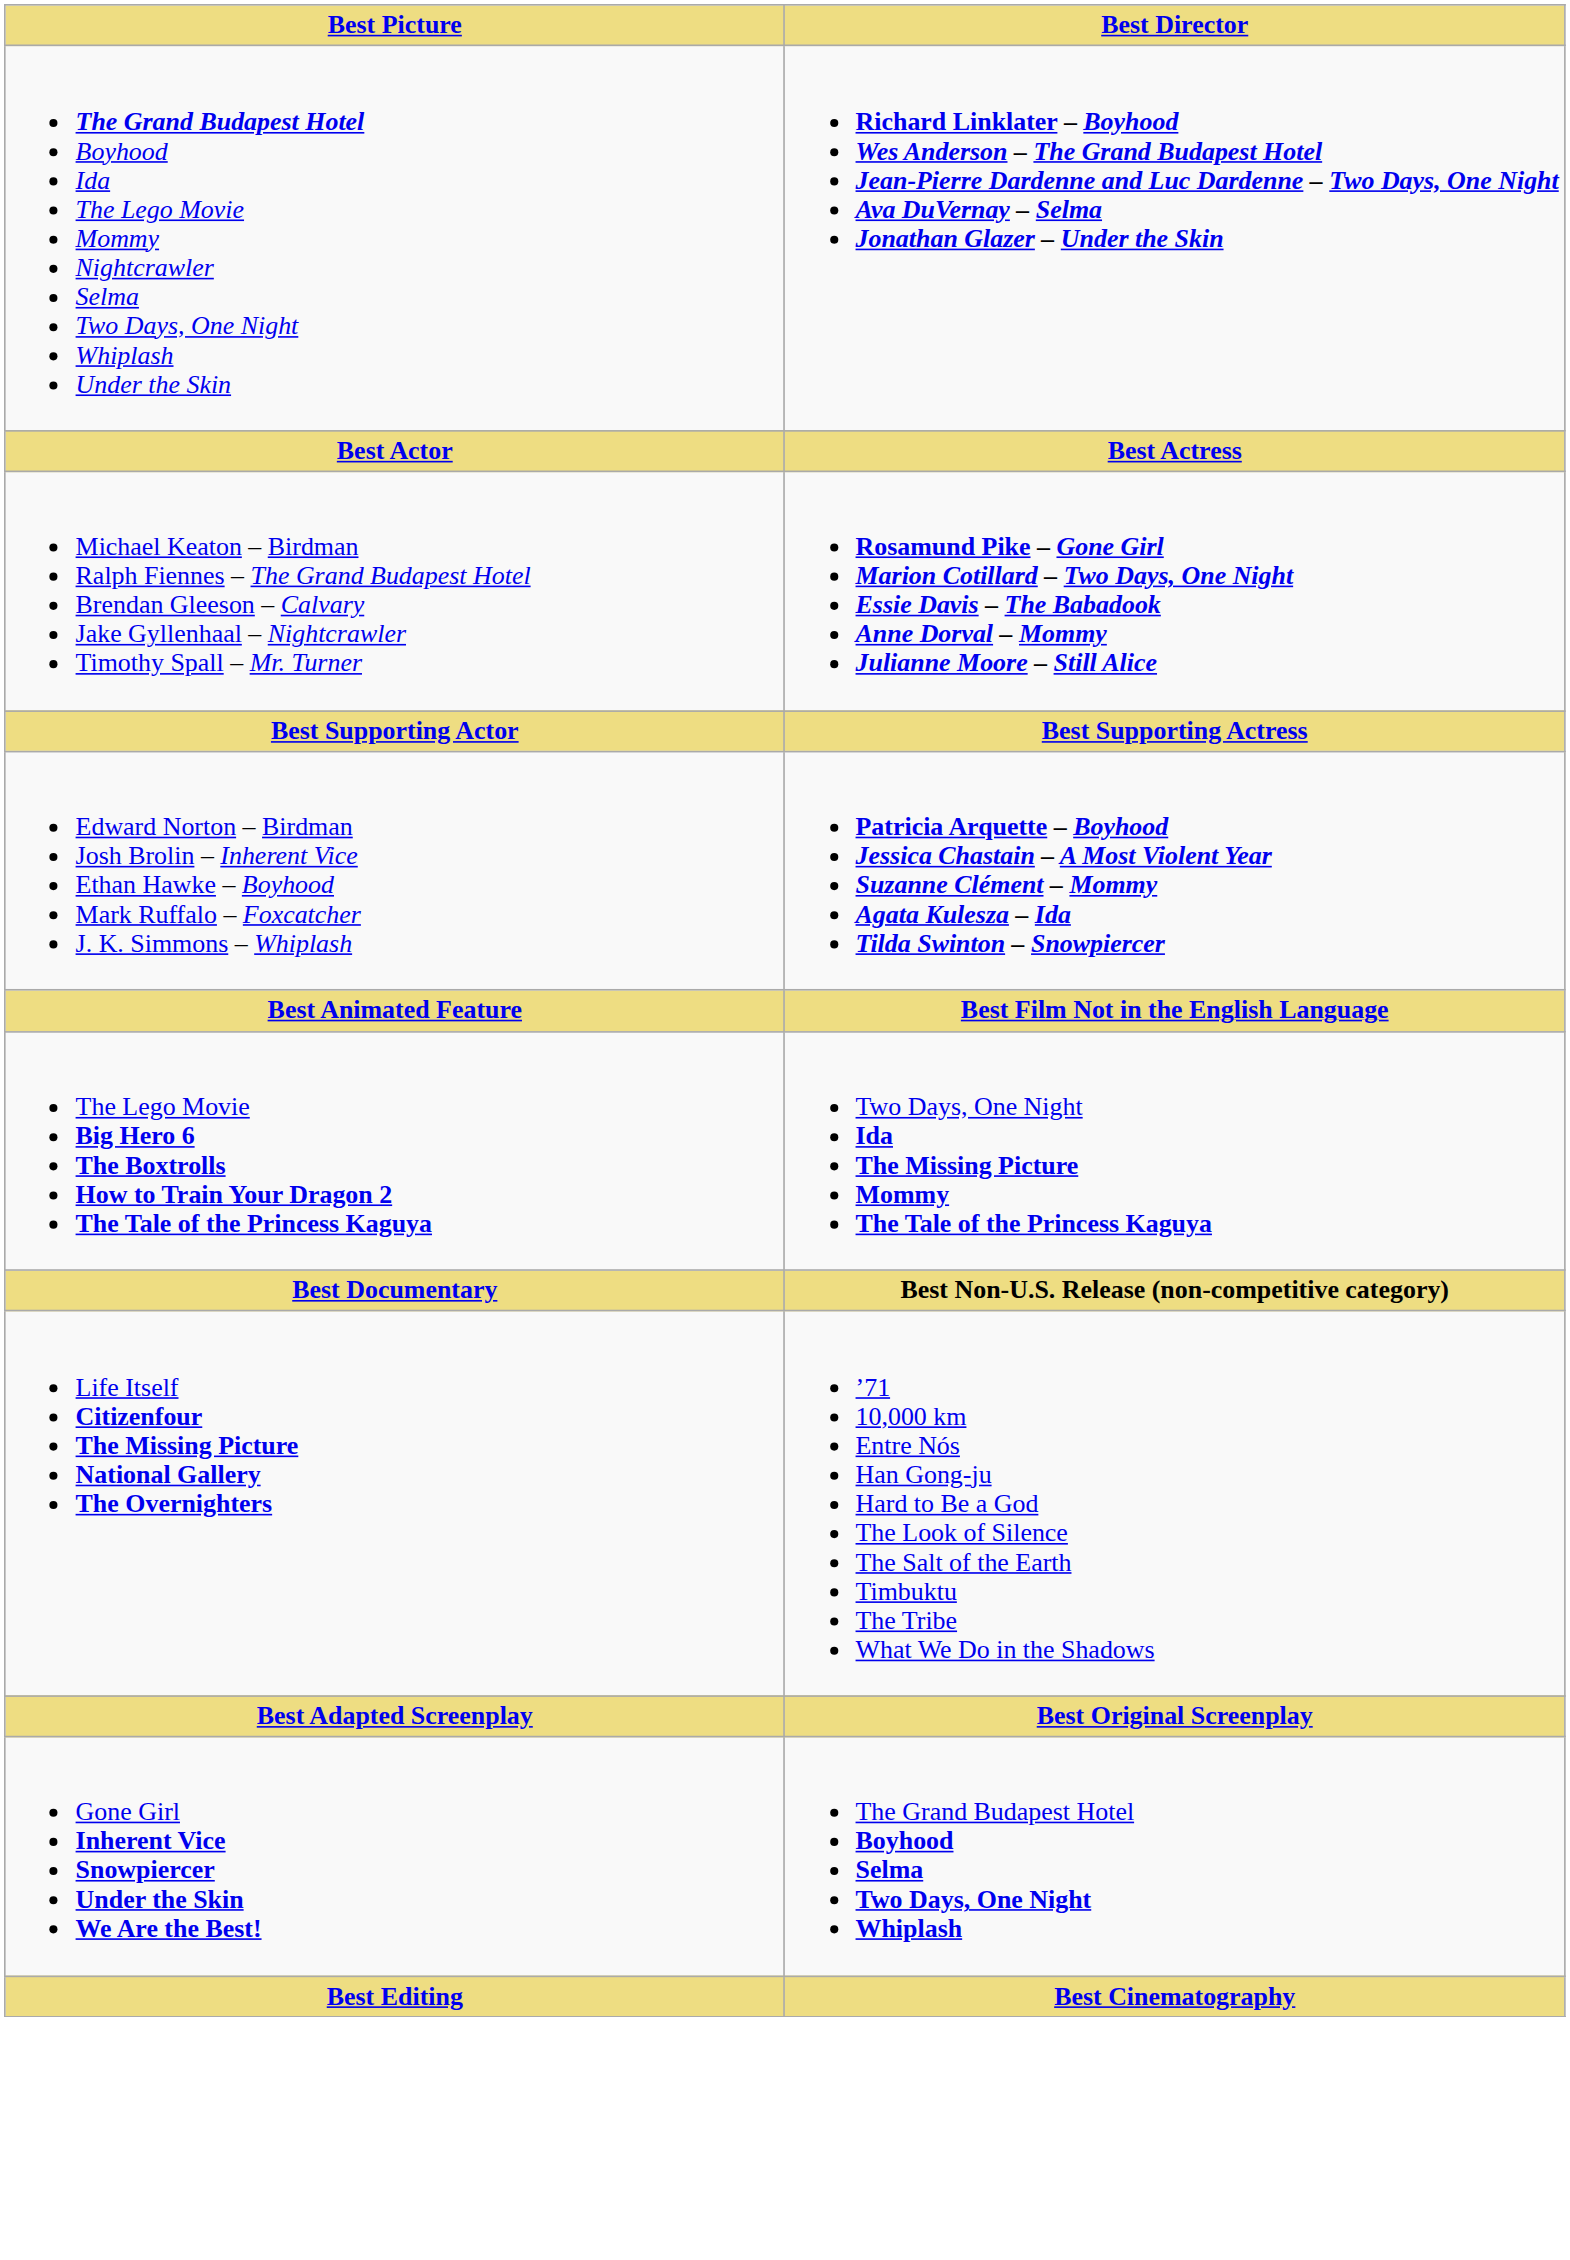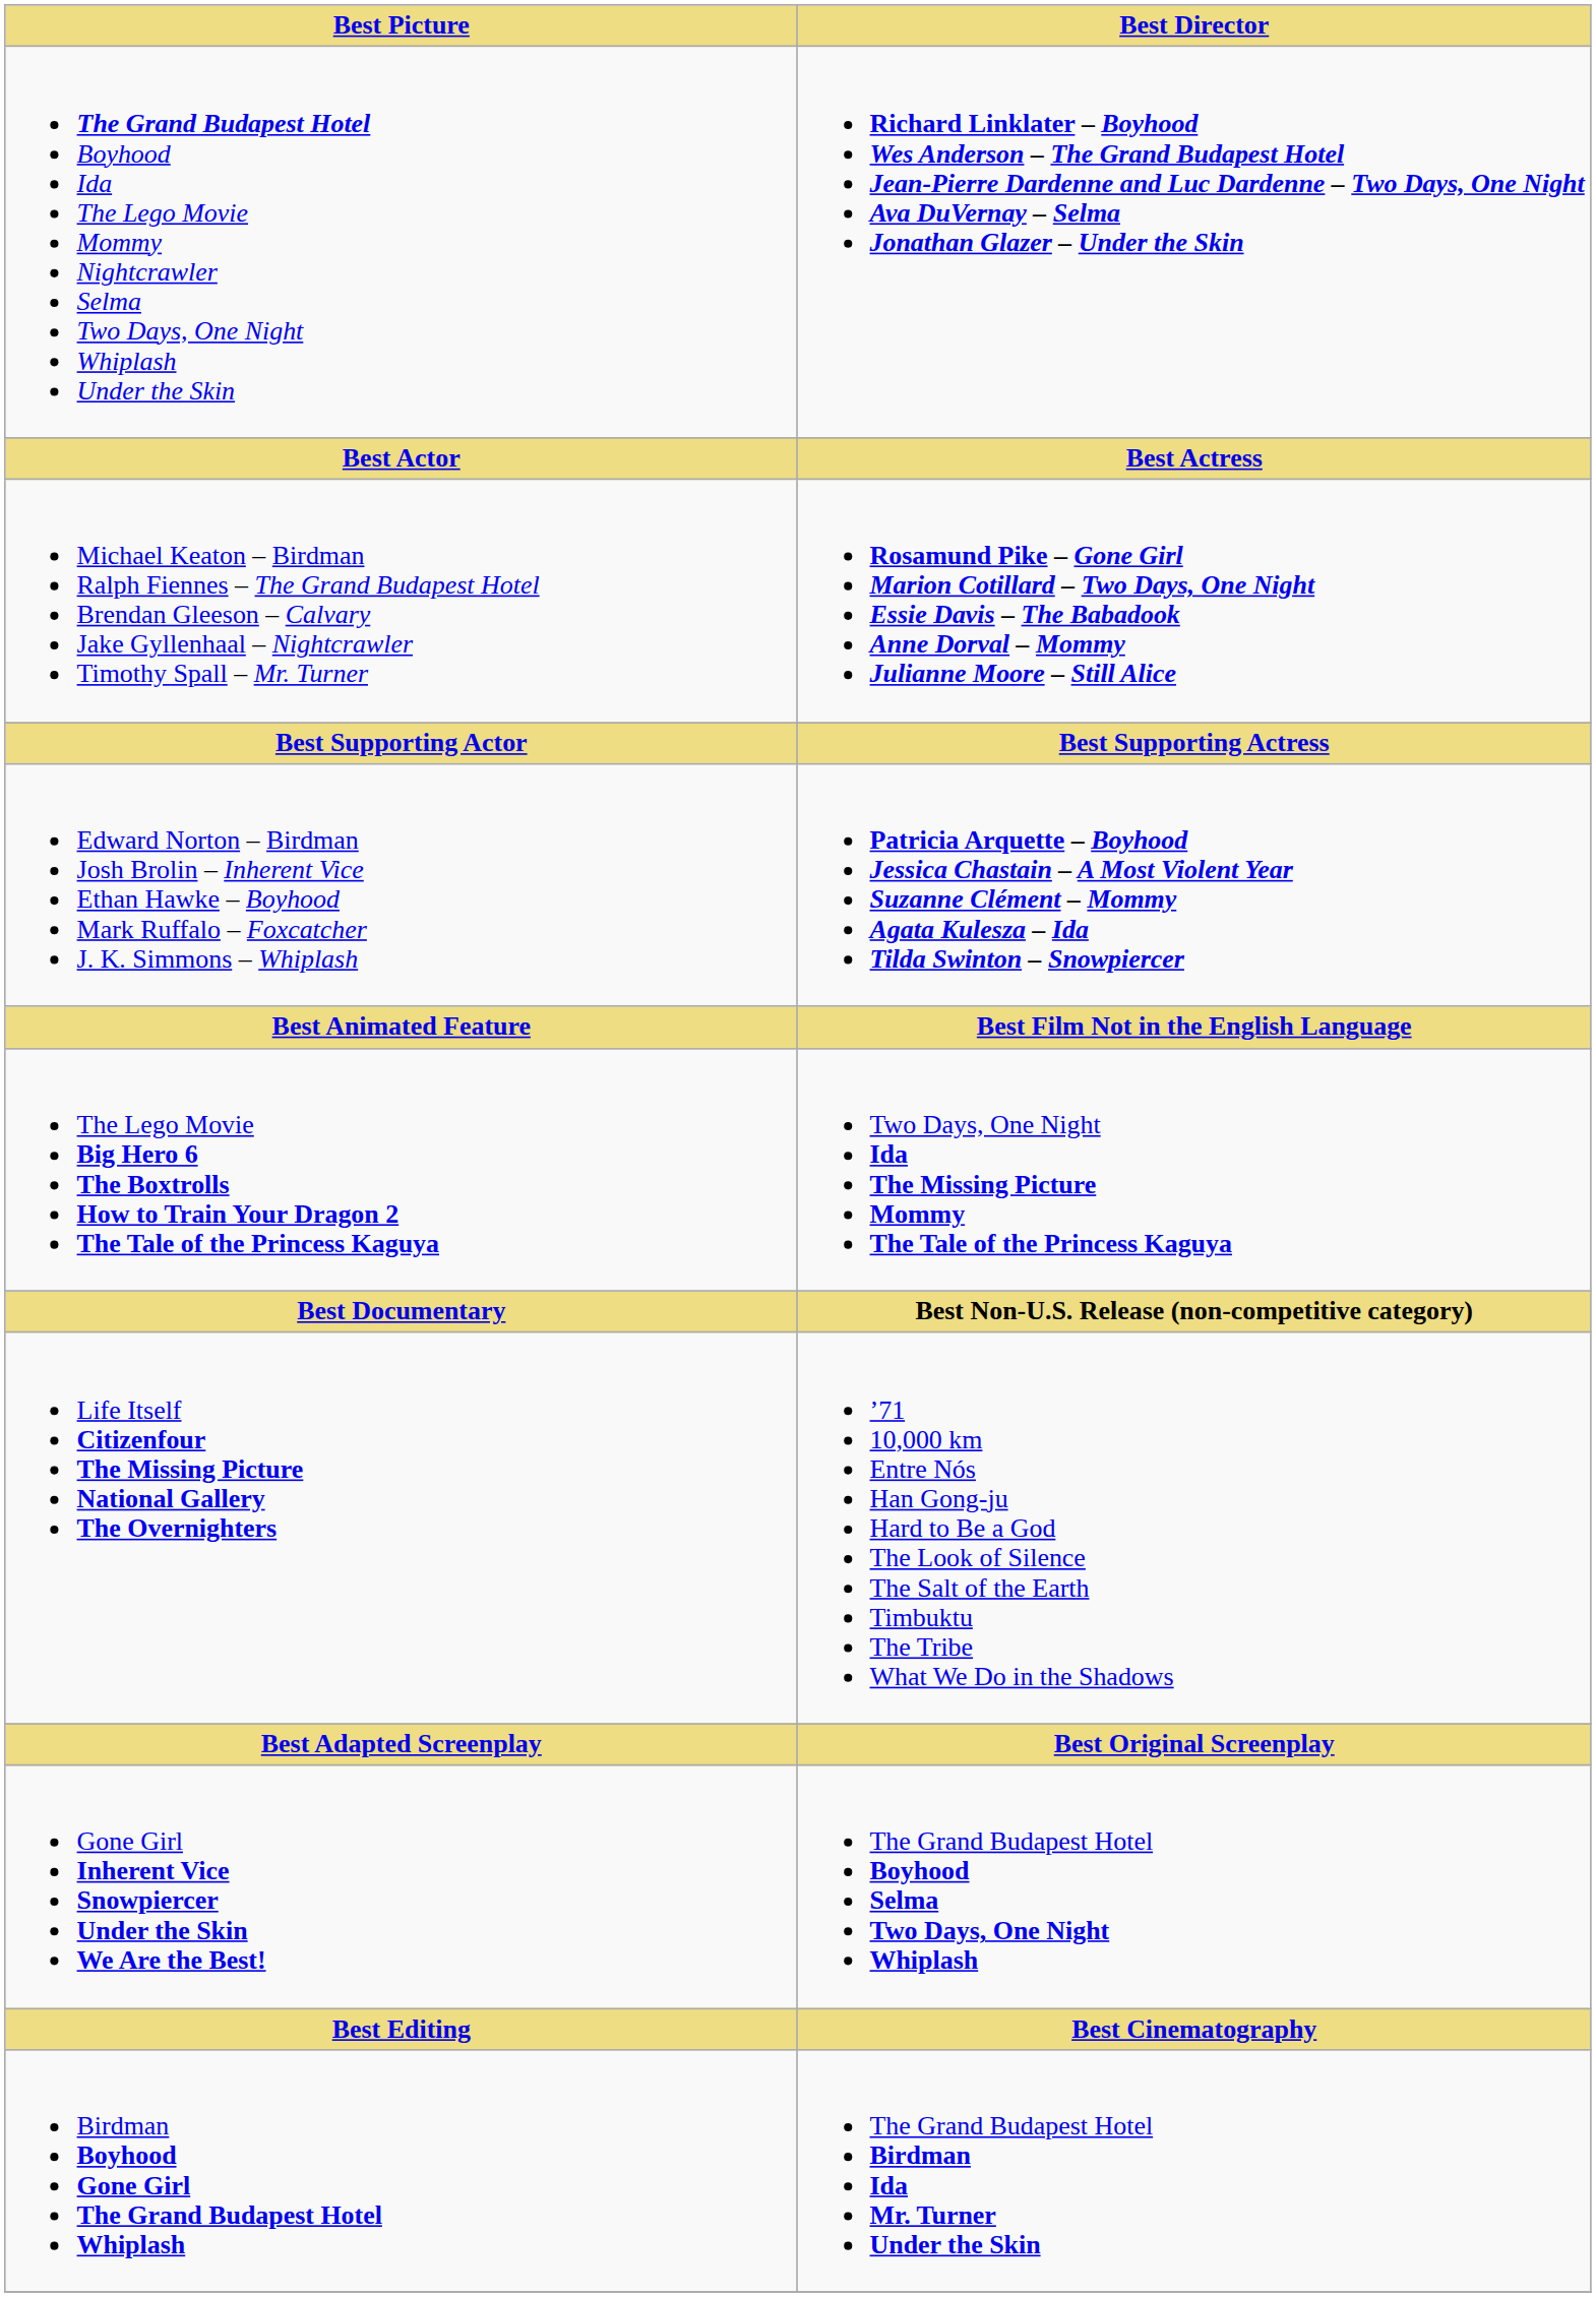 <table class="wikitable">
 <tr>
 <th style="background:#EEDD82; width: 50%"><a href='#'>Best Picture</a></th>
 <th style="background:#EEDD82; width: 50%"><a href='#'>Best Director</a></th>
 </tr>
 <tr>
 <td valign="top"><br><ul><li><strong><em><a href='#'>The Grand Budapest Hotel</a></em></strong></li><li><em><a href='#'>Boyhood</a></em></li><li><em><a href='#'>Ida</a></em></li><li><em><a href='#'>The Lego Movie</a></em></li><li><em><a href='#'>Mommy</a></em></li><li><em><a href='#'>Nightcrawler</a></em></li><li><em><a href='#'>Selma</a></em></li><li><em><a href='#'>Two Days, One Night</a></em></li><li><em><a href='#'>Whiplash</a></em></li><li><em><a href='#'>Under the Skin</a></em></li></ul></td>
 <td valign="top"><br><ul><li><strong><a href='#'>Richard Linklater</a> – <em><a href='#'>Boyhood</a><strong><em></li><li><a href='#'>Wes Anderson</a> – </em><a href='#'>The Grand Budapest Hotel</a><em></li><li><a href='#'>Jean-Pierre Dardenne and Luc Dardenne</a> – </em><a href='#'>Two Days, One Night</a><em></li><li><a href='#'>Ava DuVernay</a> – </em><a href='#'>Selma</a><em></li><li><a href='#'>Jonathan Glazer</a> – </em><a href='#'>Under the Skin</a><em></li></ul></td>
 </tr>
 <tr>
 <th style="background:#EEDD82; width: 50%"><a href='#'>Best Actor</a></th>
 <th style="background:#EEDD82; width: 50%"><a href='#'>Best Actress</a></th>
 </tr>
 <tr>
 <td valign="top"><br><ul><li></strong><a href='#'>Michael Keaton</a> – </em><a href='#'>Birdman</a></em></strong></li><li><a href='#'>Ralph Fiennes</a> – <em><a href='#'>The Grand Budapest Hotel</a></em></li><li><a href='#'>Brendan Gleeson</a> – <em><a href='#'>Calvary</a></em></li><li><a href='#'>Jake Gyllenhaal</a> – <em><a href='#'>Nightcrawler</a></em></li><li><a href='#'>Timothy Spall</a> – <em><a href='#'>Mr. Turner</a></em></li></ul></td>
 <td valign="top"><br><ul><li><strong><a href='#'>Rosamund Pike</a> – <em><a href='#'>Gone Girl</a><strong><em></li><li><a href='#'>Marion Cotillard</a> – </em><a href='#'>Two Days, One Night</a><em></li><li><a href='#'>Essie Davis</a> – </em><a href='#'>The Babadook</a><em></li><li><a href='#'>Anne Dorval</a> – </em><a href='#'>Mommy</a><em></li><li><a href='#'>Julianne Moore</a> – </em><a href='#'>Still Alice</a><em></li></ul></td>
 </tr>
 <tr>
 <th style="background:#EEDD82; width: 50%"><a href='#'>Best Supporting Actor</a></th>
 <th style="background:#EEDD82; width: 50%"><a href='#'>Best Supporting Actress</a></th>
 </tr>
 <tr>
 <td valign="top"><br><ul><li></strong><a href='#'>Edward Norton</a> – </em><a href='#'>Birdman</a></em></strong></li><li><a href='#'>Josh Brolin</a> – <em><a href='#'>Inherent Vice</a></em></li><li><a href='#'>Ethan Hawke</a> – <em><a href='#'>Boyhood</a></em></li><li><a href='#'>Mark Ruffalo</a> – <em><a href='#'>Foxcatcher</a></em></li><li><a href='#'>J. K. Simmons</a> – <em><a href='#'>Whiplash</a></em></li></ul></td>
 <td valign="top"><br><ul><li><strong><a href='#'>Patricia Arquette</a> – <em><a href='#'>Boyhood</a><strong><em></li><li><a href='#'>Jessica Chastain</a> – </em><a href='#'>A Most Violent Year</a><em></li><li><a href='#'>Suzanne Clément</a> – </em><a href='#'>Mommy</a><em></li><li><a href='#'>Agata Kulesza</a> – </em><a href='#'>Ida</a><em></li><li><a href='#'>Tilda Swinton</a> – </em><a href='#'>Snowpiercer</a><em></li></ul></td>
 </tr>
 <tr>
 <th style="background:#EEDD82; width: 50%"><a href='#'>Best Animated Feature</a></th>
 <th style="background:#EEDD82; width: 50%"><a href='#'>Best Film Not in the English Language</a></th>
 </tr>
 <tr>
 <td valign="top"><br><ul><li></em></strong><a href='#'>The Lego Movie</a><strong><em></li><li></em><a href='#'>Big Hero 6</a><em></li><li></em><a href='#'>The Boxtrolls</a><em></li><li></em><a href='#'>How to Train Your Dragon 2</a><em></li><li></em><a href='#'>The Tale of the Princess Kaguya</a><em></li></ul></td>
 <td valign="top"><br><ul><li></em></strong><a href='#'>Two Days, One Night</a><strong><em></li><li></em><a href='#'>Ida</a><em></li><li></em><a href='#'>The Missing Picture</a><em></li><li></em><a href='#'>Mommy</a><em></li><li></em><a href='#'>The Tale of the Princess Kaguya</a><em></li></ul></td>
 </tr>
 <tr>
 <th style="background:#EEDD82; width: 50%"><a href='#'>Best Documentary</a></th>
 <th style="background:#EEDD82; width: 50%">Best Non-U.S. Release (non-competitive category)</th>
 </tr>
 <tr>
 <td valign="top"><br><ul><li></em></strong><a href='#'>Life Itself</a><strong><em></li><li></em><a href='#'>Citizenfour</a><em></li><li></em><a href='#'>The Missing Picture</a><em></li><li></em><a href='#'>National Gallery</a><em></li><li></em><a href='#'>The Overnighters</a><em></li></ul></td>
 <td valign="top"><br><ul><li></em><a href='#'>’71</a><em></li><li></em><a href='#'>10,000 km</a><em></li><li></em><a href='#'>Entre Nós</a><em></li><li></em><a href='#'>Han Gong-ju</a><em></li><li></em><a href='#'>Hard to Be a God</a><em></li><li></em><a href='#'>The Look of Silence</a><em></li><li></em><a href='#'>The Salt of the Earth</a><em></li><li></em><a href='#'>Timbuktu</a><em></li><li></em><a href='#'>The Tribe</a><em></li><li></em><a href='#'>What We Do in the Shadows</a><em></li></ul></td>
 </tr>
 <tr>
 <th style="background:#EEDD82; width: 50%"><a href='#'>Best Adapted Screenplay</a></th>
 <th style="background:#EEDD82; width: 50%"><a href='#'>Best Original Screenplay</a></th>
 </tr>
 <tr>
 <td valign="top"><br><ul><li></em></strong><a href='#'>Gone Girl</a><strong><em></li><li></em><a href='#'>Inherent Vice</a><em></li><li></em><a href='#'>Snowpiercer</a><em></li><li></em><a href='#'>Under the Skin</a><em></li><li></em><a href='#'>We Are the Best!</a><em></li></ul></td>
 <td valign="top"><br><ul><li></em></strong><a href='#'>The Grand Budapest Hotel</a><strong><em></li><li></em><a href='#'>Boyhood</a><em></li><li></em><a href='#'>Selma</a><em></li><li></em><a href='#'>Two Days, One Night</a><em></li><li></em><a href='#'>Whiplash</a><em></li></ul></td>
 </tr>
 <tr>
 <th style="background:#EEDD82; width: 50%"><a href='#'>Best Editing</a></th>
 <th style="background:#EEDD82; width: 50%"><a href='#'>Best Cinematography</a></th>
 </tr>
 <tr>
+<td valign="top"><br><ul><li></em></strong><a href='#'>Birdman</a><strong><em></li><li></em><a href='#'>Boyhood</a><em></li><li></em><a href='#'>Gone Girl</a><em></li><li></em><a href='#'>The Grand Budapest Hotel</a><em></li><li></em><a href='#'>Whiplash</a><em></li></ul></td>
+<td valign="top"><br><ul><li></em></strong><a href='#'>The Grand Budapest Hotel</a><strong><em></li><li></em><a href='#'>Birdman</a><em></li><li></em><a href='#'>Ida</a><em></li><li></em><a href='#'>Mr. Turner</a><em></li><li></em><a href='#'>Under the Skin</a><em></li></ul></td>
+</tr>
+<tr>
 </tr>
 </table>
